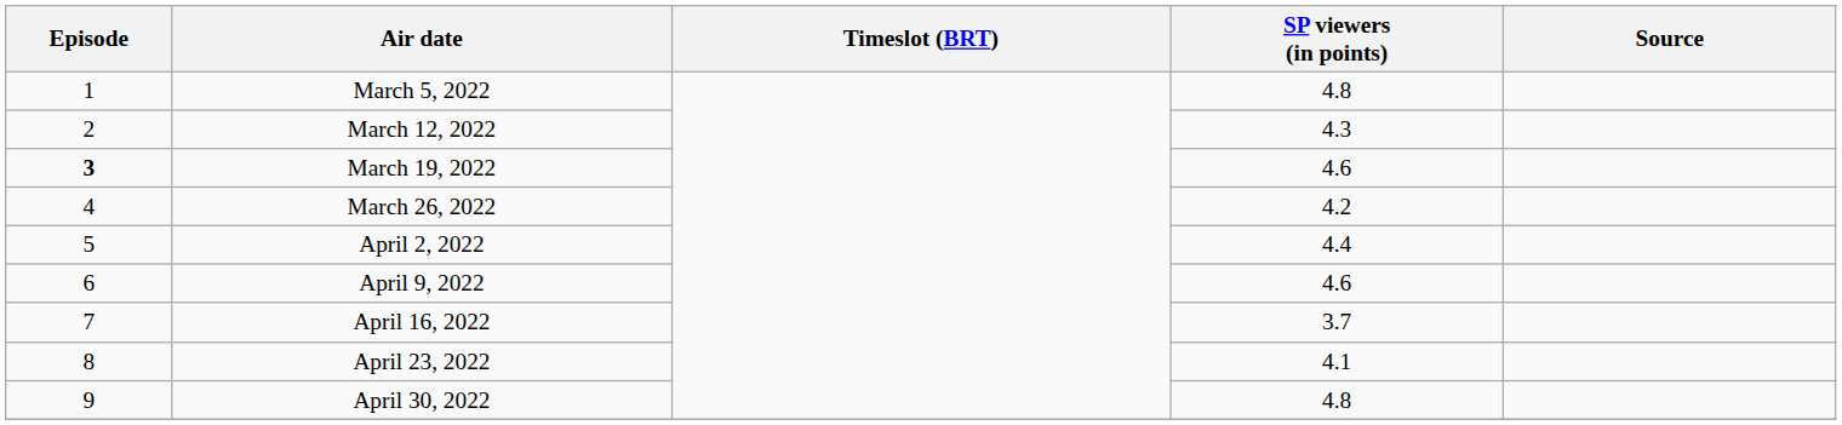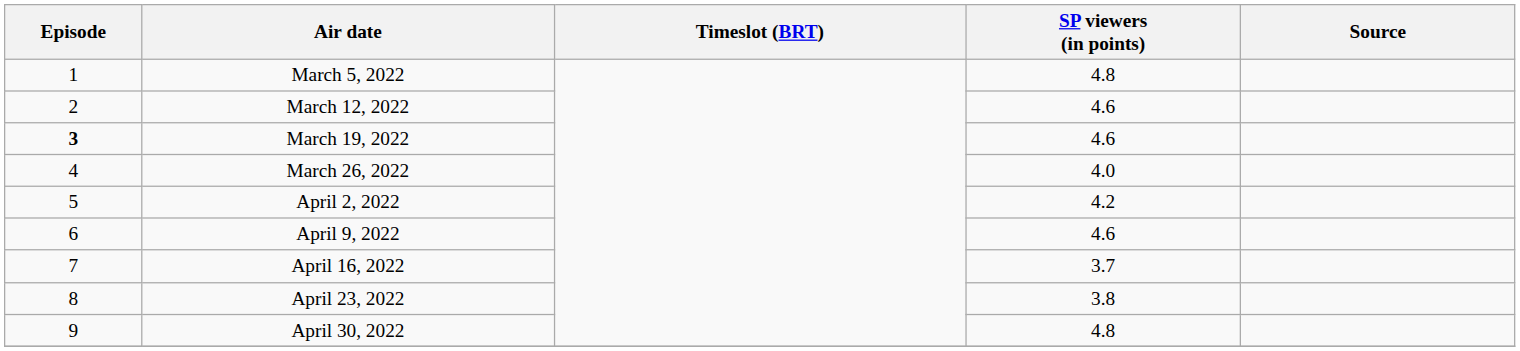 <table class="wikitable sortable" style="text-align:center; font-size:95%; width: 60%">
 <tr>
 <th width="05.0%">Episode</th>
 <th width="15.0%">Air date</th>
 <th width="15.0%">Timeslot (<a href='#'>BRT</a>)</th>
 <th width="10.0%"><a href='#'>SP</a> viewers<br>(in points)</th>
 <th width="10.0%">Source</th>
 </tr>
 <tr>
 <td>1</td>
 <td>March 5, 2022</td>
 <td rowspan=9></td>
 <td>4.8</td>
 <td></td>
 </tr>
 <tr>
 <td>2</td>
 <td>March 12, 2022</td>
-<td>4.3</td>
+<td>4.6</td>
 <td></td>
 </tr>
 <tr>
 <td><strong>3</strong></td>
 <td>March 19, 2022</td>
 <td>4.6</td>
 <td></td>
 </tr>
 <tr>
 <td>4</td>
 <td>March 26, 2022</td>
-<td>4.2</td>
+<td>4.0</td>
 <td></td>
 </tr>
 <tr>
 <td>5</td>
 <td>April 2, 2022</td>
-<td>4.4</td>
+<td>4.2</td>
 <td></td>
 </tr>
 <tr>
 <td>6</td>
 <td>April 9, 2022</td>
 <td>4.6</td>
 <td></td>
 </tr>
 <tr>
 <td>7</td>
 <td>April 16, 2022</td>
 <td>3.7</td>
 <td></td>
 </tr>
 <tr>
 <td>8</td>
 <td>April 23, 2022</td>
-<td>4.1</td>
+<td>3.8</td>
 <td></td>
 </tr>
 <tr>
 <td>9</td>
 <td>April 30, 2022</td>
 <td>4.8</td>
 <td></td>
 </tr>
 <tr>
 </tr>
 </table>
